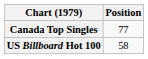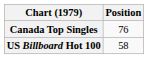 <table class="wikitable sortable plainrowheaders" style="text-align:center">
 <tr>
 <th>Chart (1979)</th>
 <th>Position</th>
 </tr>
 <tr>
 <th scope="row">Canada Top Singles</th>
-<td>77</td>
+<td>76</td>
 </tr>
 <tr>
 <th scope="row">US <em>Billboard</em> Hot 100</th>
 <td>58</td>
 </tr>
 </table>
